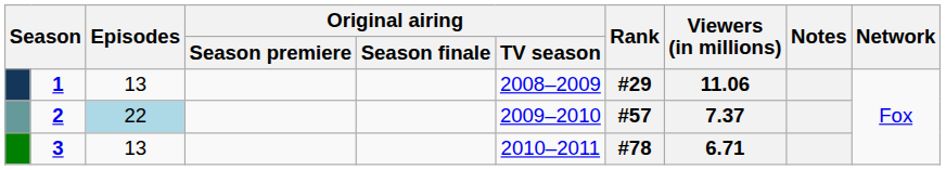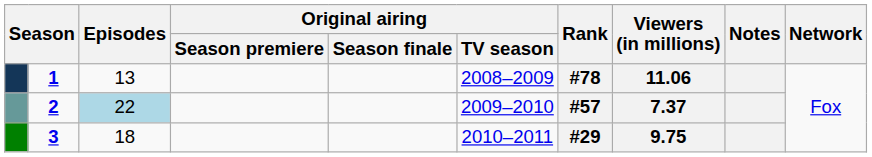 <table style="text-align:center;" class="wikitable" border="1">
 <tr>
 <th rowspan="2" colspan="2">Season</th>
 <th rowspan="2">Episodes</th>
 <th colspan="3">Original airing</th>
 <th rowspan="2">Rank</th>
 <th rowspan="2">Viewers<br>(in millions)<br></th>
 <th rowspan="2">Notes</th>
 <th rowspan="2">Network</th>
 </tr>
 <tr>
 <th>Season premiere</th>
 <th>Season finale</th>
 <th>TV season</th>
 </tr>
 <tr>
 <td bgcolor="143658" height="10px"></td>
 <td align="center"><strong><a href='#'>1</a></strong></td>
 <td>13</td>
 <td></td>
 <td></td>
 <td><a href='#'>2008–2009</a></td>
-<th style="text-align:center">#29</th>
+<th style="text-align:center">#78</th>
 <th style="text-align:center">11.06</th>
 <th style="text-align:center"></th>
 <td style="text-align:center" rowspan="3"><a href='#'>Fox</a></td>
 </tr>
 <tr>
 <td bgcolor="669999" height="10px"></td>
 <td align="center"><strong><a href='#'>2</a></strong></td>
 <td style="background: lightblue;">22</td>
 <td></td>
 <td></td>
 <td><a href='#'>2009–2010</a></td>
 <th style="text-align:center">#57</th>
 <th style="text-align:center">7.37</th>
 <th style="text-align:center"></th>
 </tr>
 <tr>
 <td bgcolor="008000" height="10px"></td>
 <td align="center"><strong><a href='#'>3</a></strong></td>
-<td>13</td>
+<td>18</td>
 <td></td>
 <td></td>
 <td><a href='#'>2010–2011</a></td>
-<th style="text-align:center">#78</th>
-<th style="text-align:center">6.71</th>
+<th style="text-align:center">#29</th>
+<th style="text-align:center">9.75</th>
 <th style="text-align:center"></th>
 </tr>
 </table>
